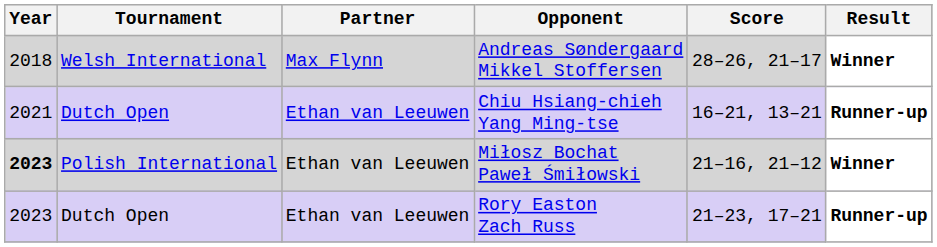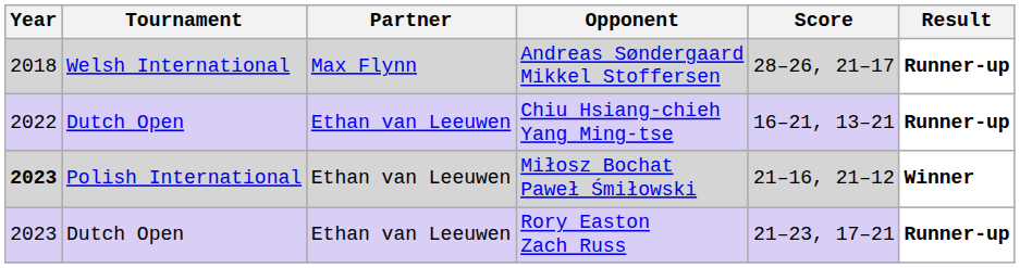 <table class="sortable wikitable" style="font-size: 90%;">
 <tr>
 <th>Year</th>
 <th>Tournament</th>
 <th>Partner</th>
 <th>Opponent</th>
 <th>Score</th>
 <th>Result</th>
 </tr>
 <tr style="background:#D5D5D5">
 <td align="center">2018</td>
 <td align="left"><a href='#'>Welsh International</a></td>
 <td align="left"> <a href='#'>Max Flynn</a></td>
 <td align="left"> <a href='#'>Andreas Søndergaard</a><br> <a href='#'>Mikkel Stoffersen</a></td>
 <td align="left">28–26, 21–17</td>
-<td style="text-align:left; background:white"> <strong>Winner</strong></td>
+<td style="text-align:left; background:white"> <strong>Runner-up</strong></td>
 </tr>
 <tr style="background:#D8CEF6">
-<td align="center">2021</td>
+<td align="center">2022</td>
 <td align="left"><a href='#'>Dutch Open</a></td>
 <td align="left"> <a href='#'>Ethan van Leeuwen</a></td>
 <td align="left"> <a href='#'>Chiu Hsiang-chieh</a><br> <a href='#'>Yang Ming-tse</a></td>
 <td align="left">16–21, 13–21</td>
 <td style="text-align:left; background:white"> <strong>Runner-up</strong></td>
 </tr>
 <tr style="background:#D5D5D5">
 <td align="center"><strong>2023</strong></td>
 <td align="left"><a href='#'>Polish International</a></td>
 <td align="left"> Ethan van Leeuwen</td>
 <td align="left"> <a href='#'>Miłosz Bochat</a><br> <a href='#'>Paweł Śmiłowski</a></td>
 <td align="left">21–16, 21–12</td>
 <td style="text-align:left; background:white"> <strong>Winner</strong></td>
 </tr>
 <tr style="background:#D8CEF6">
 <td align="center">2023</td>
 <td align="left">Dutch Open</td>
 <td align="left"> Ethan van Leeuwen</td>
 <td align="left"> <a href='#'>Rory Easton</a><br> <a href='#'>Zach Russ</a></td>
 <td align="left">21–23, 17–21</td>
 <td style="text-align:left; background:white"> <strong>Runner-up</strong></td>
 </tr>
 </table>
